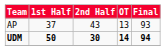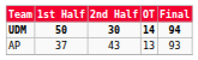 <table class="wikitable" align=right>
 <tr style="background: #F5002F; color: #FFFFFF">
 <td><strong>Team</strong></td>
 <td><strong>1st Half</strong></td>
 <td><strong>2nd Half</strong></td>
 <td><strong>OT</strong></td>
 <td><strong>Final</strong></td>
 </tr>
 <tr>
+<td><strong>UDM</strong></td>
+<td align=center><strong>50</strong></td>
+<td align=center><strong>30</strong></td>
+<td align=center><strong>14</strong></td>
+<td align=center><strong>94</strong></td>
+</tr>
+<tr>
 <td>AP</td>
 <td align=center>37</td>
 <td align=center>43</td>
 <td align=center>13</td>
 <td align=center>93</td>
 </tr>
 <tr>
-<td><strong>UDM</strong></td>
-<td align=center><strong>50</strong></td>
-<td align=center><strong>30</strong></td>
-<td align=center><strong>14</strong></td>
-<td align=center><strong>94</strong></td>
-</tr>
-<tr>
 </tr>
 </table>
